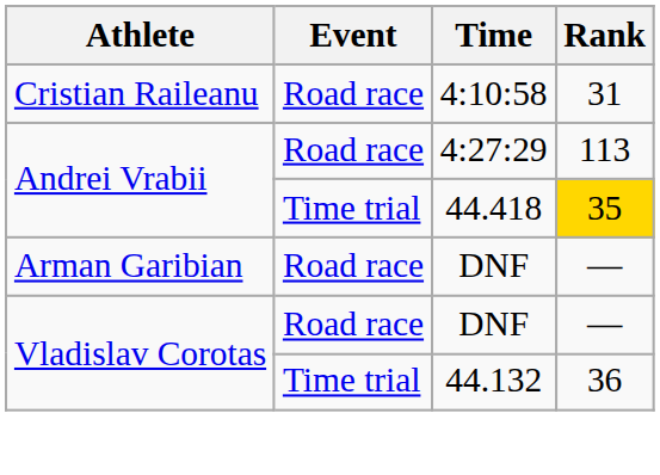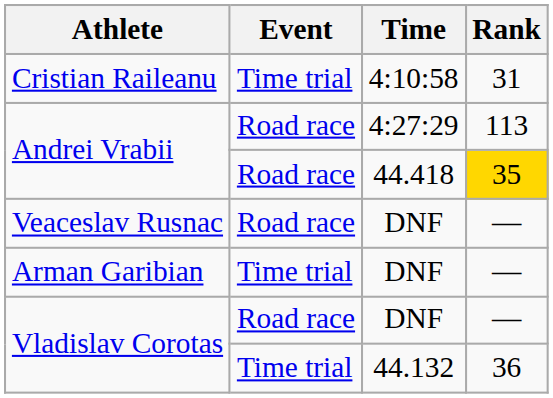 <table class="wikitable" style="text-align:center; font-size:90%">
 <tr>
 <th>Athlete</th>
 <th>Event</th>
 <th>Time</th>
 <th>Rank</th>
 </tr>
 <tr>
 <td align=left rowspan=1><a href='#'>Cristian Raileanu</a></td>
-<td align=left><a href='#'>Road race</a></td>
+<td align=left><a href='#'>Time trial</a></td>
 <td>4:10:58</td>
 <td>31</td>
 </tr>
 <tr>
 <td align=left rowspan=2><a href='#'>Andrei Vrabii</a></td>
 <td align=left><a href='#'>Road race</a></td>
 <td>4:27:29</td>
 <td>113</td>
 </tr>
 <tr>
-<td align=left><a href='#'>Time trial</a></td>
+<td align=left><a href='#'>Road race</a></td>
 <td>44.418</td>
 <td style="background: gold;">35</td>
 </tr>
+<tr>
+<td align=left><a href='#'>Veaceslav Rusnac</a></td>
+<td align=left><a href='#'>Road race</a></td>
+<td>DNF</td>
+<td>—</td>
+</tr>
 <tr align=center>
 <td align=left><a href='#'>Arman Garibian</a></td>
-<td align=left><a href='#'>Road race</a></td>
+<td align=left><a href='#'>Time trial</a></td>
 <td>DNF</td>
 <td>—</td>
 </tr>
 <tr>
 <td align=left rowspan=2><a href='#'>Vladislav Corotas</a></td>
 <td align=left><a href='#'>Road race</a></td>
 <td>DNF</td>
 <td>—</td>
 </tr>
 <tr>
 <td align=left><a href='#'>Time trial</a></td>
 <td>44.132</td>
 <td>36</td>
 </tr>
 </table>
